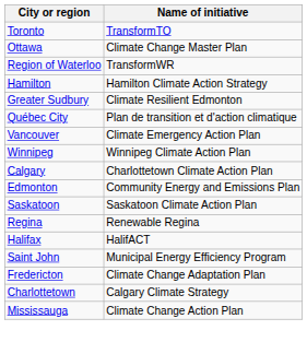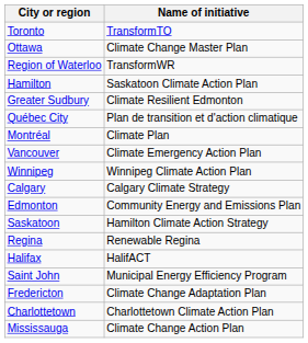 <table class="wikitable">
 <tr>
 <th>City or region</th>
 <th>Name of initiative</th>
 </tr>
 <tr>
 <td><a href='#'>Toronto</a></td>
 <td><a href='#'>TransformTO</a></td>
 </tr>
 <tr>
 <td><a href='#'>Ottawa</a></td>
 <td>Climate Change Master Plan</td>
 </tr>
 <tr>
 <td><a href='#'>Region of Waterloo</a></td>
 <td>TransformWR</td>
 </tr>
 <tr>
 <td><a href='#'>Hamilton</a></td>
-<td>Hamilton Climate Action Strategy</td>
+<td>Saskatoon Climate Action Plan</td>
 </tr>
 <tr>
 <td><a href='#'>Greater Sudbury</a></td>
 <td>Climate Resilient Edmonton</td>
 </tr>
 <tr>
 <td><a href='#'>Québec City</a></td>
 <td>Plan de transition et d'action climatique</td>
+</tr>
+<tr>
+<td><a href='#'>Montréal</a></td>
+<td>Climate Plan</td>
 </tr>
 <tr>
 <td><a href='#'>Vancouver</a></td>
 <td>Climate Emergency Action Plan</td>
 </tr>
 <tr>
 <td><a href='#'>Winnipeg</a></td>
 <td>Winnipeg Climate Action Plan</td>
 </tr>
 <tr>
 <td><a href='#'>Calgary</a></td>
-<td>Charlottetown Climate Action Plan</td>
+<td>Calgary Climate Strategy</td>
 </tr>
 <tr>
 <td><a href='#'>Edmonton</a></td>
 <td>Community Energy and Emissions Plan</td>
 </tr>
 <tr>
 <td><a href='#'>Saskatoon</a></td>
-<td>Saskatoon Climate Action Plan</td>
+<td>Hamilton Climate Action Strategy</td>
 </tr>
 <tr>
 <td><a href='#'>Regina</a></td>
 <td>Renewable Regina</td>
 </tr>
 <tr>
 <td><a href='#'>Halifax</a></td>
 <td>HalifACT</td>
 </tr>
 <tr>
 <td><a href='#'>Saint John</a></td>
 <td>Municipal Energy Efficiency Program</td>
 </tr>
 <tr>
 <td><a href='#'>Fredericton</a></td>
 <td>Climate Change Adaptation Plan</td>
 </tr>
 <tr>
 <td><a href='#'>Charlottetown</a></td>
-<td>Calgary Climate Strategy</td>
+<td>Charlottetown Climate Action Plan</td>
 </tr>
 <tr>
 <td><a href='#'>Mississauga</a></td>
 <td>Climate Change Action Plan</td>
 </tr>
 </table>
